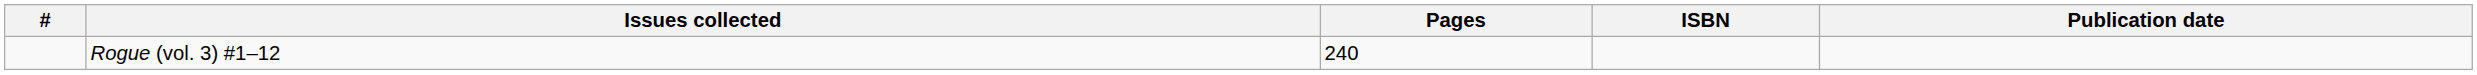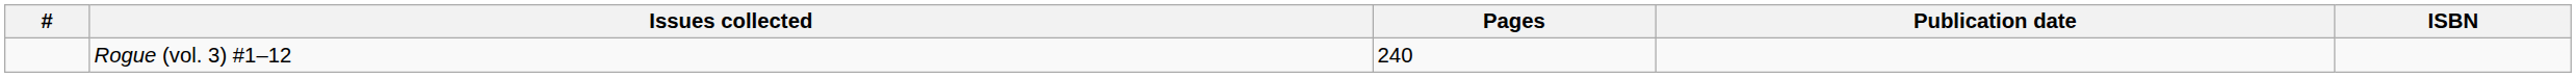 <table class="wikitable sortable" width=98%>
 <tr>
 <th class="unsortable">#</th>
 <th class="unsortable" width="50%">Issues collected</th>
 <th>Pages</th>
+<th>Publication date</th>
 <th class="unsortable">ISBN</th>
-<th>Publication date</th>
 </tr>
 <tr>
 <td></td>
 <td><em>Rogue</em> (vol. 3) #1–12</td>
 <td>240</td>
 <td></td>
 <td></td>
 </tr>
 </table>
